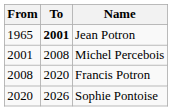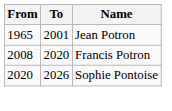 <table class="wikitable">
 <tr>
 <th>From</th>
 <th>To</th>
 <th>Name</th>
 </tr>
 <tr>
 <td>1965</td>
-<td><strong>2001</strong></td>
+<td>2001</td>
 <td>Jean Potron</td>
-</tr>
-<tr>
-<td>2001</td>
-<td>2008</td>
-<td>Michel Percebois</td>
 </tr>
 <tr>
 <td>2008</td>
 <td>2020</td>
 <td>Francis Potron</td>
 </tr>
 <tr>
 <td>2020</td>
 <td>2026</td>
 <td>Sophie Pontoise</td>
 </tr>
 </table>
